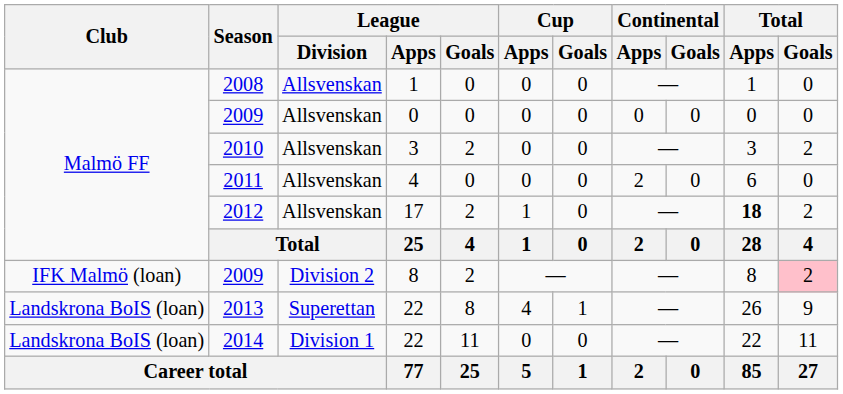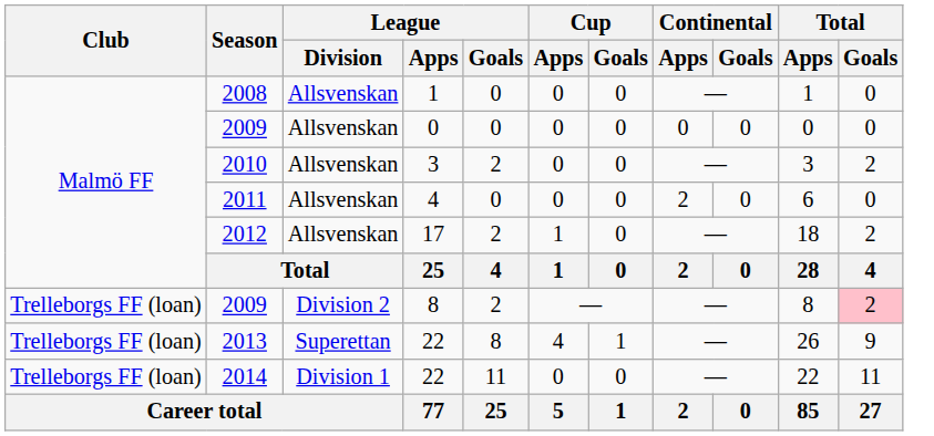 <table class="wikitable" style="text-align:center;">
 <tr>
 <th rowspan="2">Club</th>
 <th rowspan="2">Season</th>
 <th colspan="3">League</th>
 <th colspan="2">Cup</th>
 <th colspan="2">Continental</th>
 <th colspan="2">Total</th>
 </tr>
 <tr>
 <th>Division</th>
 <th>Apps</th>
 <th>Goals</th>
 <th>Apps</th>
 <th>Goals</th>
 <th>Apps</th>
 <th>Goals</th>
 <th>Apps</th>
 <th>Goals</th>
 </tr>
 <tr>
 <td rowspan="6"><a href='#'>Malmö FF</a></td>
 <td><a href='#'>2008</a></td>
 <td><a href='#'>Allsvenskan</a></td>
 <td>1</td>
 <td>0</td>
 <td>0</td>
 <td>0</td>
 <td colspan="2">—</td>
 <td>1</td>
 <td>0</td>
 </tr>
 <tr>
 <td><a href='#'>2009</a></td>
 <td>Allsvenskan</td>
 <td>0</td>
 <td>0</td>
 <td>0</td>
 <td>0</td>
 <td>0</td>
 <td>0</td>
 <td>0</td>
 <td>0</td>
 </tr>
 <tr>
 <td><a href='#'>2010</a></td>
 <td>Allsvenskan</td>
 <td>3</td>
 <td>2</td>
 <td>0</td>
 <td>0</td>
 <td colspan="2">—</td>
 <td>3</td>
 <td>2</td>
 </tr>
 <tr>
 <td><a href='#'>2011</a></td>
 <td>Allsvenskan</td>
 <td>4</td>
 <td>0</td>
 <td>0</td>
 <td>0</td>
 <td>2</td>
 <td>0</td>
 <td>6</td>
 <td>0</td>
 </tr>
 <tr>
 <td><a href='#'>2012</a></td>
 <td>Allsvenskan</td>
 <td>17</td>
 <td>2</td>
 <td>1</td>
 <td>0</td>
 <td colspan="2">—</td>
-<td><strong>18</strong></td>
+<td>18</td>
 <td>2</td>
 </tr>
 <tr>
 <th colspan="2">Total</th>
 <th>25</th>
 <th>4</th>
 <th>1</th>
 <th>0</th>
 <th>2</th>
 <th>0</th>
 <th>28</th>
 <th>4</th>
 </tr>
 <tr>
-<td><a href='#'>IFK Malmö</a> (loan)</td>
+<td><a href='#'>Trelleborgs FF</a> (loan)</td>
 <td><a href='#'>2009</a></td>
 <td><a href='#'>Division 2</a></td>
 <td>8</td>
 <td>2</td>
 <td colspan="2">—</td>
 <td colspan="2">—</td>
 <td>8</td>
 <td style="background: pink;">2</td>
 </tr>
 <tr>
-<td><a href='#'>Landskrona BoIS</a> (loan)</td>
+<td><a href='#'>Trelleborgs FF</a> (loan)</td>
 <td><a href='#'>2013</a></td>
 <td><a href='#'>Superettan</a></td>
 <td>22</td>
 <td>8</td>
 <td>4</td>
 <td>1</td>
 <td colspan="2">—</td>
 <td>26</td>
 <td>9</td>
 </tr>
 <tr>
-<td><a href='#'>Landskrona BoIS</a> (loan)</td>
+<td><a href='#'>Trelleborgs FF</a> (loan)</td>
 <td><a href='#'>2014</a></td>
 <td><a href='#'>Division 1</a></td>
 <td>22</td>
 <td>11</td>
 <td>0</td>
 <td>0</td>
 <td colspan="2">—</td>
 <td>22</td>
 <td>11</td>
 </tr>
 <tr>
 <th colspan="3">Career total</th>
 <th>77</th>
 <th>25</th>
 <th>5</th>
 <th>1</th>
 <th>2</th>
 <th>0</th>
 <th>85</th>
 <th>27</th>
 </tr>
 </table>
